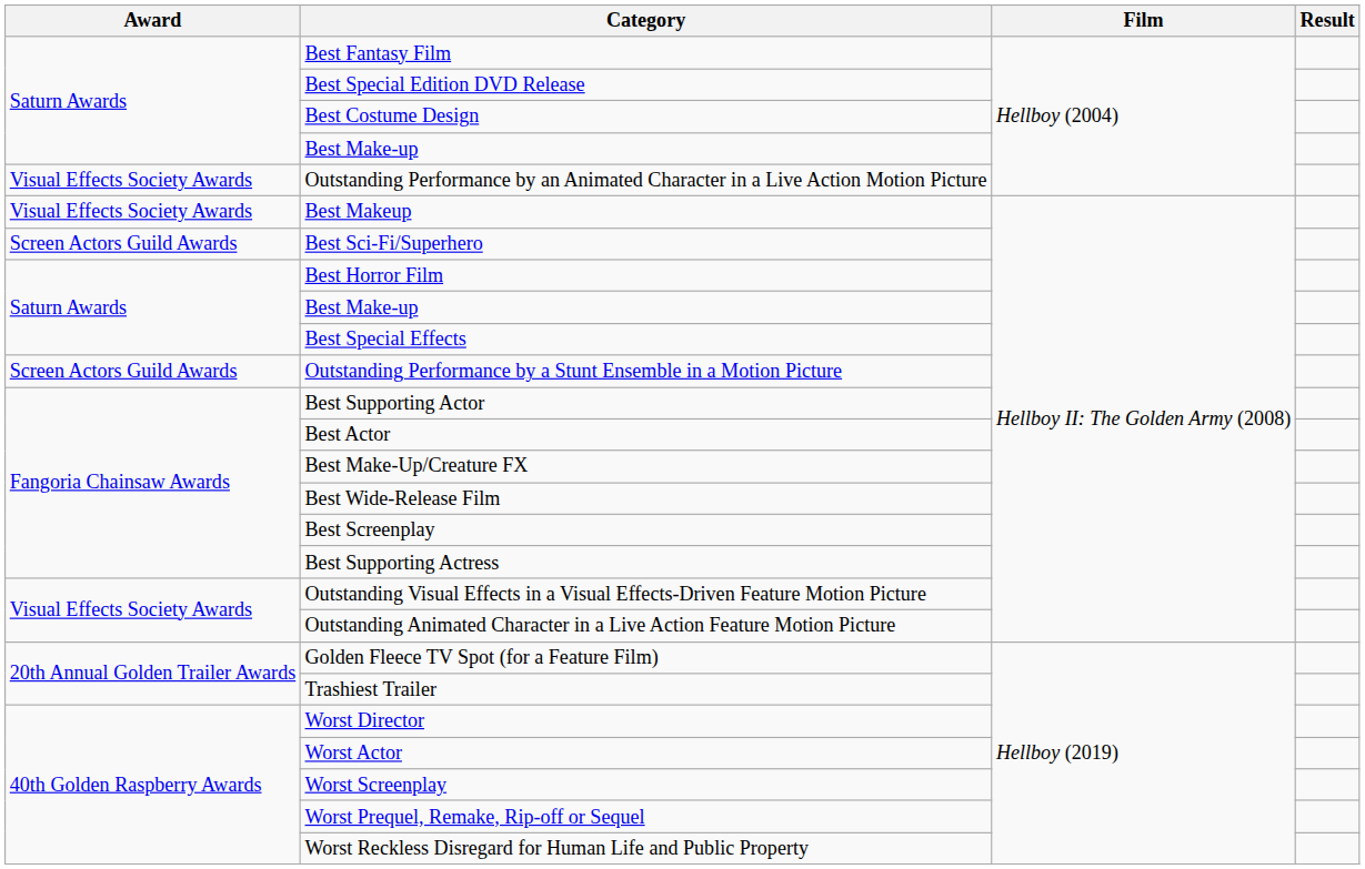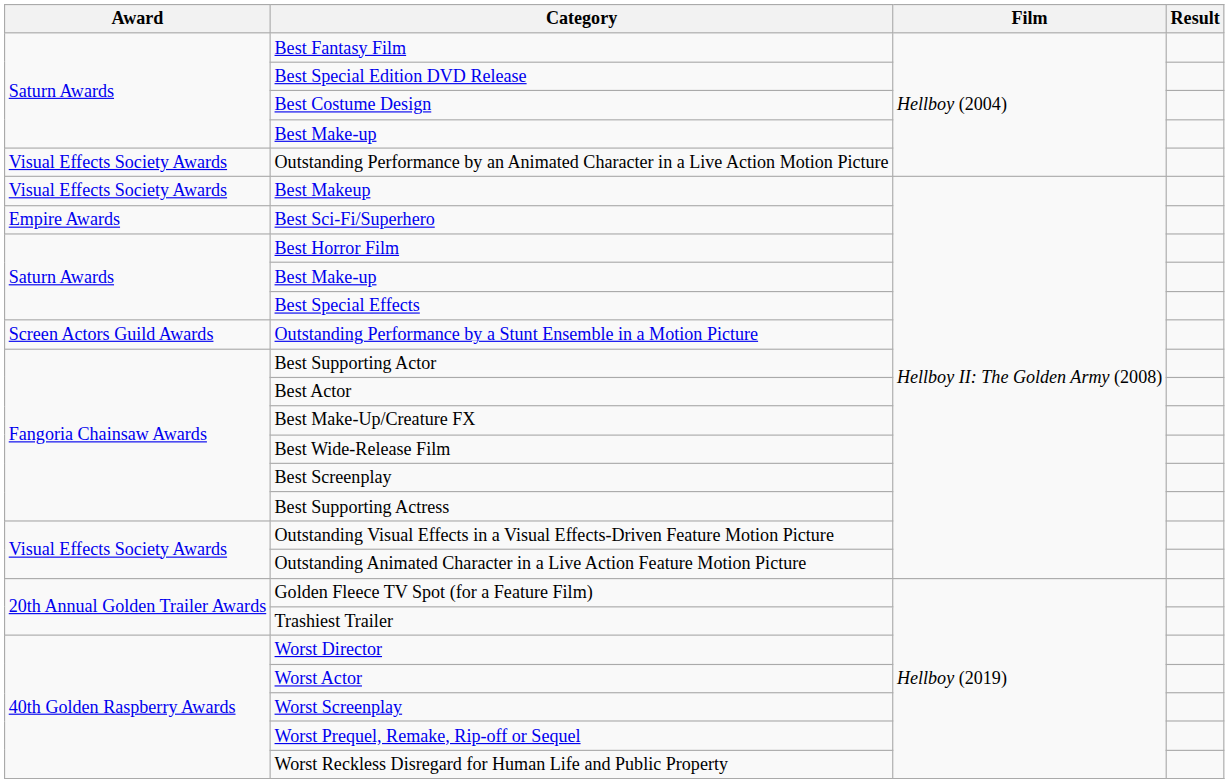 <table class="wikitable sortable plainrowheaders">
 <tr>
 <th>Award</th>
 <th>Category</th>
 <th>Film</th>
 <th>Result</th>
 </tr>
 <tr>
 <td rowspan="4"><a href='#'>Saturn Awards</a></td>
 <td><a href='#'>Best Fantasy Film</a></td>
 <td rowspan="5"><em>Hellboy</em> (2004)</td>
 <td></td>
 </tr>
 <tr>
 <td><a href='#'>Best Special Edition DVD Release</a></td>
 <td></td>
 </tr>
 <tr>
 <td><a href='#'>Best Costume Design</a></td>
 <td></td>
 </tr>
 <tr>
 <td><a href='#'>Best Make-up</a></td>
 <td></td>
 </tr>
 <tr>
 <td><a href='#'>Visual Effects Society Awards</a></td>
 <td>Outstanding Performance by an Animated Character in a Live Action Motion Picture</td>
 <td></td>
 </tr>
 <tr>
 <td><a href='#'>Visual Effects Society Awards</a></td>
 <td><a href='#'>Best Makeup</a></td>
 <td rowspan="14"><em>Hellboy II: The Golden Army</em> (2008)</td>
 <td></td>
 </tr>
 <tr>
-<td><a href='#'>Screen Actors Guild Awards</a></td>
+<td><a href='#'>Empire Awards</a></td>
 <td><a href='#'>Best Sci-Fi/Superhero</a></td>
 <td></td>
 </tr>
 <tr>
 <td rowspan="3"><a href='#'>Saturn Awards</a></td>
 <td><a href='#'>Best Horror Film</a></td>
 <td></td>
 </tr>
 <tr>
 <td><a href='#'>Best Make-up</a></td>
 <td></td>
 </tr>
 <tr>
 <td><a href='#'>Best Special Effects</a></td>
 <td></td>
 </tr>
 <tr>
 <td><a href='#'>Screen Actors Guild Awards</a></td>
 <td><a href='#'>Outstanding Performance by a Stunt Ensemble in a Motion Picture</a></td>
 <td></td>
 </tr>
 <tr>
 <td rowspan="6"><a href='#'>Fangoria Chainsaw Awards</a></td>
 <td>Best Supporting Actor</td>
 <td></td>
 </tr>
 <tr>
 <td>Best Actor</td>
 <td></td>
 </tr>
 <tr>
 <td>Best Make-Up/Creature FX</td>
 <td></td>
 </tr>
 <tr>
 <td>Best Wide-Release Film</td>
 <td></td>
 </tr>
 <tr>
 <td>Best Screenplay</td>
 <td></td>
 </tr>
 <tr>
 <td>Best Supporting Actress</td>
 <td></td>
 </tr>
 <tr>
 <td rowspan="2"><a href='#'>Visual Effects Society Awards</a></td>
 <td>Outstanding Visual Effects in a Visual Effects-Driven Feature Motion Picture</td>
 <td></td>
 </tr>
 <tr>
 <td>Outstanding Animated Character in a Live Action Feature Motion Picture</td>
 <td></td>
 </tr>
 <tr>
 <td rowspan="2"><a href='#'>20th Annual Golden Trailer Awards</a></td>
 <td>Golden Fleece TV Spot (for a Feature Film)</td>
 <td rowspan="7"><em>Hellboy</em> (2019)</td>
 <td></td>
 </tr>
 <tr>
 <td>Trashiest Trailer</td>
 <td></td>
 </tr>
 <tr>
 <td rowspan="5"><a href='#'>40th Golden Raspberry Awards</a></td>
 <td><a href='#'>Worst Director</a></td>
 <td></td>
 </tr>
 <tr>
 <td><a href='#'>Worst Actor</a></td>
 <td></td>
 </tr>
 <tr>
 <td><a href='#'>Worst Screenplay</a></td>
 <td></td>
 </tr>
 <tr>
 <td><a href='#'>Worst Prequel, Remake, Rip-off or Sequel</a></td>
 <td></td>
 </tr>
 <tr>
 <td>Worst Reckless Disregard for Human Life and Public Property</td>
 <td></td>
 </tr>
 <tr>
 </tr>
 </table>
